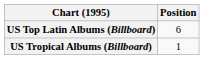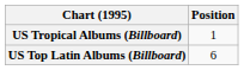 <table class="wikitable sortable plainrowheaders">
 <tr>
 <th scope="col">Chart (1995)</th>
 <th scope="col">Position</th>
 </tr>
 <tr>
+<th scope="row">US Tropical Albums (<em>Billboard</em>)</th>
+<td align="center">1</td>
+</tr>
+<tr>
 <th scope="row">US Top Latin Albums (<em>Billboard</em>)</th>
 <td align="center">6</td>
 </tr>
-<tr>
-<th scope="row">US Tropical Albums (<em>Billboard</em>)</th>
-<td align="center">1</td>
-</tr>
 </table>
